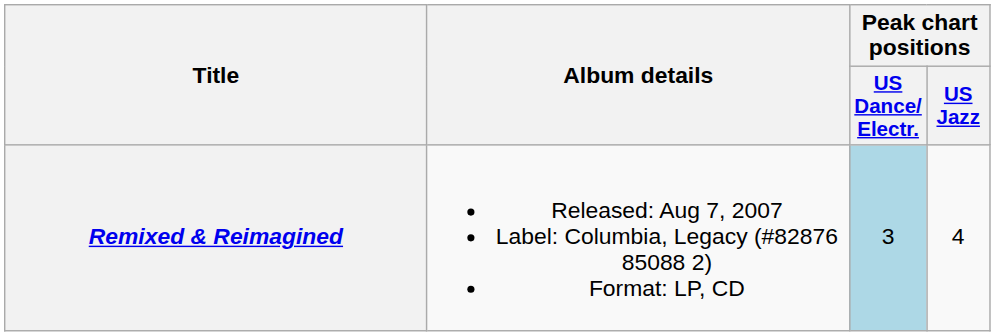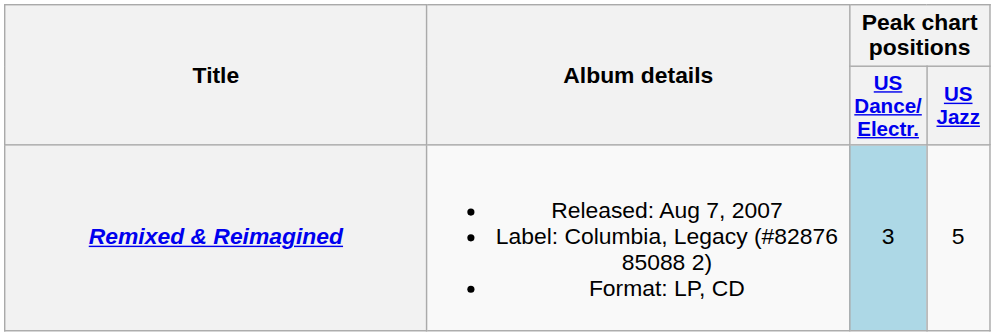 <table class="wikitable plainrowheaders" style="text-align:center;">
 <tr>
 <th scope="col" rowspan="2" style="width:18em;">Title</th>
 <th scope="col" rowspan="2" style="width:18em;">Album details</th>
 <th scope="col" colspan="2">Peak chart positions</th>
 </tr>
 <tr>
 <th scope="col" style="width:2.6em; font-size:90%;"><a href='#'>US Dance/<br>Electr.</a><br></th>
 <th scope="col" style="width:2.6em; font-size:90%;"><a href='#'>US<br>Jazz</a><br></th>
 </tr>
 <tr>
 <th scope="row"><em><a href='#'>Remixed & Reimagined</a></em></th>
 <td><br><ul><li>Released: Aug 7, 2007</li><li>Label: Columbia, Legacy (#82876 85088 2)</li><li>Format: LP, CD</li></ul></td>
 <td style="background: lightblue; text-align:center;">3</td>
-<td style="text-align:center;">4</td>
+<td style="text-align:center;">5</td>
 </tr>
 </table>
